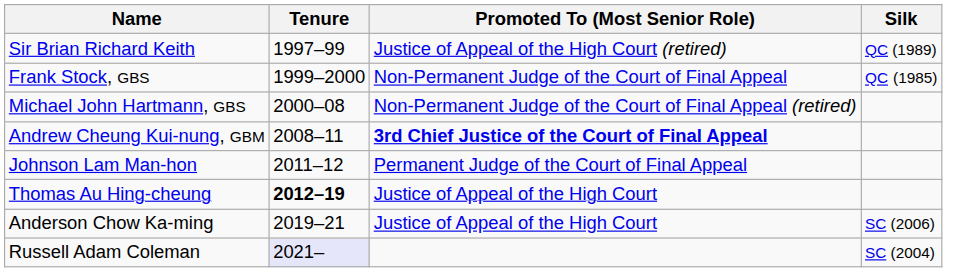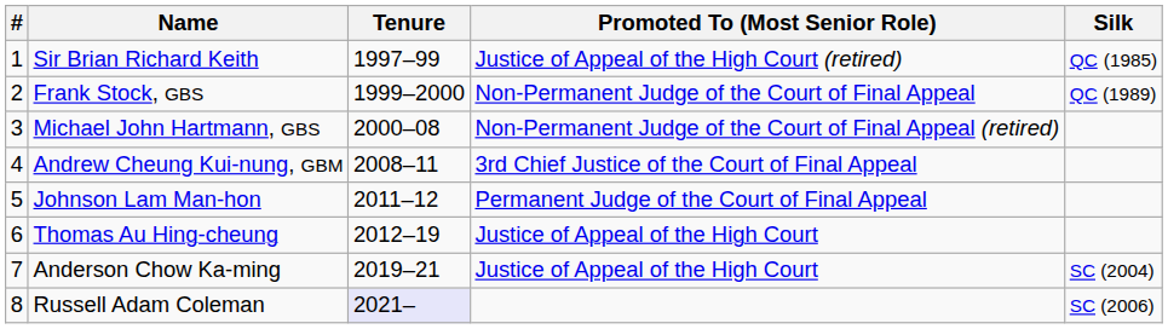 <table class="wikitable">
 <tr>
+<th>#</th>
 <th>Name</th>
 <th>Tenure</th>
 <th>Promoted To (Most Senior Role)</th>
 <th>Silk</th>
 </tr>
 <tr>
+<td>1</td>
 <td><a href='#'>Sir Brian Richard Keith</a></td>
 <td>1997–99</td>
 <td><a href='#'>Justice of Appeal of the High Court</a> <em>(retired)</em></td>
+<td><a href='#'><small>QC</small></a> <small>(1985)</small></td>
+</tr>
+<tr>
+<td>2</td>
+<td><a href='#'>Frank Stock</a>, <small>GBS</small></td>
+<td>1999–2000</td>
+<td><a href='#'>Non-Permanent Judge of the Court of Final Appeal</a></td>
 <td><small><a href='#'>QC</a> (1989)</small></td>
 </tr>
 <tr>
-<td><a href='#'>Frank Stock</a>, <small>GBS</small></td>
-<td>1999–2000</td>
-<td><a href='#'>Non-Permanent Judge of the Court of Final Appeal</a></td>
-<td><a href='#'><small>QC</small></a> <small>(1985)</small></td>
-</tr>
-<tr>
+<td>3</td>
 <td><a href='#'>Michael John Hartmann</a>, <small>GBS</small></td>
 <td>2000–08</td>
 <td><a href='#'>Non-Permanent Judge of the Court of Final Appeal</a> <em>(retired)</em></td>
 <td></td>
 </tr>
 <tr>
+<td>4</td>
 <td><a href='#'>Andrew Cheung Kui-nung</a>, <small>GBM</small></td>
 <td>2008–11</td>
-<td><strong><a href='#'>3rd Chief Justice of the Court of Final Appeal</a></strong></td>
+<td><a href='#'>3rd Chief Justice of the Court of Final Appeal</a></td>
 <td></td>
 </tr>
 <tr>
+<td>5</td>
 <td><a href='#'>Johnson Lam Man-hon</a></td>
 <td>2011–12</td>
 <td><a href='#'>Permanent Judge of the Court of Final Appeal</a></td>
 <td></td>
 </tr>
 <tr>
+<td>6</td>
 <td><a href='#'>Thomas Au Hing-cheung</a></td>
-<td><strong>2012–19</strong></td>
+<td>2012–19</td>
 <td><a href='#'>Justice of Appeal of the High Court</a></td>
 <td></td>
 </tr>
 <tr>
+<td>7</td>
 <td>Anderson Chow Ka-ming</td>
 <td>2019–21</td>
 <td><a href='#'>Justice of Appeal of the High Court</a></td>
-<td><small><a href='#'>SC</a> (2006)</small></td>
+<td><small><a href='#'>SC</a> (2004)</small></td>
 </tr>
 <tr>
+<td>8</td>
 <td>Russell Adam Coleman</td>
 <td style="background: lavender;">2021–</td>
 <td></td>
-<td><small><a href='#'>SC</a> (2004)</small></td>
+<td><small><a href='#'>SC</a> (2006)</small></td>
 </tr>
 </table>
